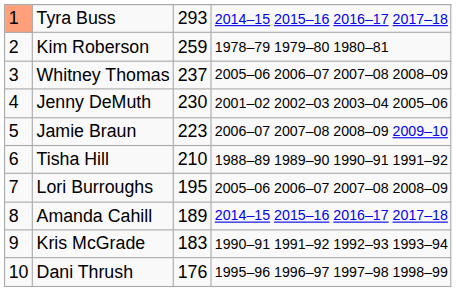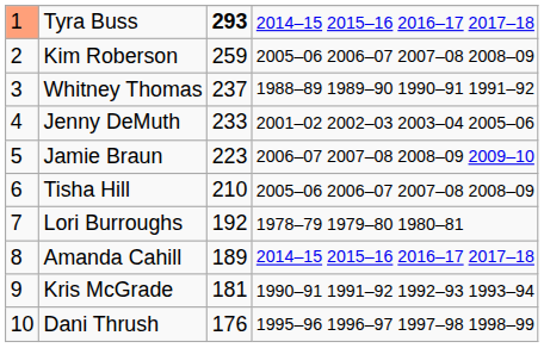 <table class="wikitable">
 <tr>
 </tr>
 <tr>
 <td style="background: lightsalmon;">1</td>
 <td>Tyra Buss</td>
-<td>293</td>
+<td><strong>293</strong></td>
 <td style="font-size:80%;"><a href='#'>2014–15</a> <a href='#'>2015–16</a> <a href='#'>2016–17</a> <a href='#'>2017–18</a></td>
 </tr>
 <tr>
 <td>2</td>
 <td>Kim Roberson</td>
 <td>259</td>
-<td style="font-size:80%;">1978–79 1979–80 1980–81</td>
+<td style="font-size:80%;">2005–06 2006–07 2007–08 2008–09</td>
 </tr>
 <tr>
 <td>3</td>
 <td>Whitney Thomas</td>
 <td>237</td>
-<td style="font-size:80%;">2005–06 2006–07 2007–08 2008–09</td>
+<td style="font-size:80%;">1988–89 1989–90 1990–91 1991–92</td>
 </tr>
 <tr>
 <td>4</td>
 <td>Jenny DeMuth</td>
-<td>230</td>
+<td>233</td>
 <td style="font-size:80%;">2001–02 2002–03 2003–04 2005–06</td>
 </tr>
 <tr>
 <td>5</td>
 <td>Jamie Braun</td>
 <td>223</td>
 <td style="font-size:80%;">2006–07 2007–08 2008–09 <a href='#'>2009–10</a></td>
 </tr>
 <tr>
 <td>6</td>
 <td>Tisha Hill</td>
 <td>210</td>
-<td style="font-size:80%;">1988–89 1989–90 1990–91 1991–92</td>
+<td style="font-size:80%;">2005–06 2006–07 2007–08 2008–09</td>
 </tr>
 <tr>
 <td>7</td>
 <td>Lori Burroughs</td>
-<td>195</td>
-<td style="font-size:80%;">2005–06 2006–07 2007–08 2008–09</td>
+<td>192</td>
+<td style="font-size:80%;">1978–79 1979–80 1980–81</td>
 </tr>
 <tr>
 <td>8</td>
 <td>Amanda Cahill</td>
 <td>189</td>
 <td style="font-size:80%;"><a href='#'>2014–15</a> <a href='#'>2015–16</a> <a href='#'>2016–17</a> <a href='#'>2017–18</a></td>
 </tr>
 <tr>
 <td>9</td>
 <td>Kris McGrade</td>
-<td>183</td>
+<td>181</td>
 <td style="font-size:80%;">1990–91 1991–92 1992–93 1993–94</td>
 </tr>
 <tr>
 <td>10</td>
 <td>Dani Thrush</td>
 <td>176</td>
 <td style="font-size:80%;">1995–96 1996–97 1997–98 1998–99</td>
 </tr>
 </table>
